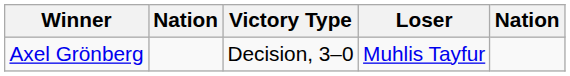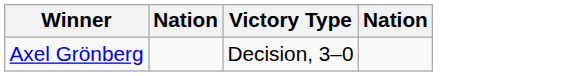 <table class="wikitable sortable" style="text-align:left;">
 <tr>
 <th>Winner</th>
 <th>Nation</th>
 <th>Victory Type</th>
-<th>Loser</th>
 <th>Nation</th>
 </tr>
 <tr>
 <td><a href='#'>Axel Grönberg</a></td>
 <td></td>
 <td>Decision, 3–0</td>
-<td><a href='#'>Muhlis Tayfur</a></td>
 <td></td>
 </tr>
 </table>
